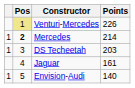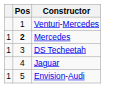 <table class="wikitable" style="font-size: 85%;">
 <tr>
 <th></th>
 <th>Pos</th>
 <th>Constructor</th>
-<th>Points</th>
 </tr>
 <tr>
 <td align="left"></td>
-<td align="center" style="background: khaki;">1</td>
+<td align="center">1</td>
 <td> <a href='#'>Venturi</a>-<a href='#'>Mercedes</a></td>
-<td align="left">226</td>
 </tr>
 <tr>
 <td align="left"> 1</td>
 <td align="center"><strong>2</strong></td>
 <td> <a href='#'>Mercedes</a></td>
-<td align="left">214</td>
 </tr>
 <tr>
 <td align="left"> 1</td>
 <td align="center">3</td>
 <td> <a href='#'>DS Techeetah</a></td>
-<td align="left">203</td>
 </tr>
 <tr>
 <td align="left"></td>
 <td align="center">4</td>
 <td> <a href='#'>Jaguar</a></td>
-<td align="left">161</td>
 </tr>
 <tr>
 <td align="left"> 1</td>
 <td align="center">5</td>
 <td> <a href='#'>Envision</a>-<a href='#'>Audi</a></td>
-<td align="left">140</td>
 </tr>
 </table>
